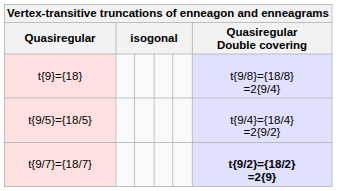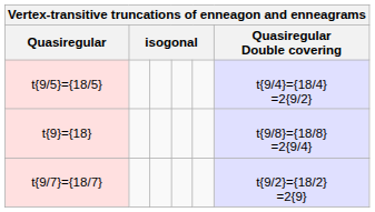 <table class="wikitable collapsible collapsed">
 <tr>
 <th colspan=6>Vertex-transitive truncations of enneagon and enneagrams</th>
 </tr>
 <tr>
 <th>Quasiregular</th>
 <th colspan=4>isogonal</th>
 <th>Quasiregular<br>Double covering</th>
 </tr>
 <tr align=center valign=top>
+<td BGCOLOR="#ffe0e0"><br>t{9/5}={18/5}</td>
+<td></td>
+<td></td>
+<td></td>
+<td></td>
+<td BGCOLOR="#e0e0ff"><br>t{9/4}={18/4}<br>=2{9/2}</td>
+</tr>
+<tr align=center valign=top>
 <td BGCOLOR="#ffe0e0"><br>t{9}={18}</td>
 <td></td>
 <td></td>
 <td></td>
 <td></td>
 <td BGCOLOR="#e0e0ff"><br>t{9/8}={18/8}<br>=2{9/4}</td>
 </tr>
 <tr align=center valign=top>
-<td BGCOLOR="#ffe0e0"><br>t{9/5}={18/5}</td>
-<td></td>
-<td></td>
-<td></td>
-<td></td>
-<td BGCOLOR="#e0e0ff"><br>t{9/4}={18/4}<br>=2{9/2}</td>
-</tr>
-<tr align=center valign=top>
 <td BGCOLOR="#ffe0e0"><br>t{9/7}={18/7}</td>
 <td></td>
 <td></td>
 <td></td>
 <td></td>
-<td BGCOLOR="#e0e0ff"><strong><br>t{9/2}={18/2}<br>=2{9}</strong></td>
+<td BGCOLOR="#e0e0ff"><br>t{9/2}={18/2}<br>=2{9}</td>
 </tr>
 </table>
